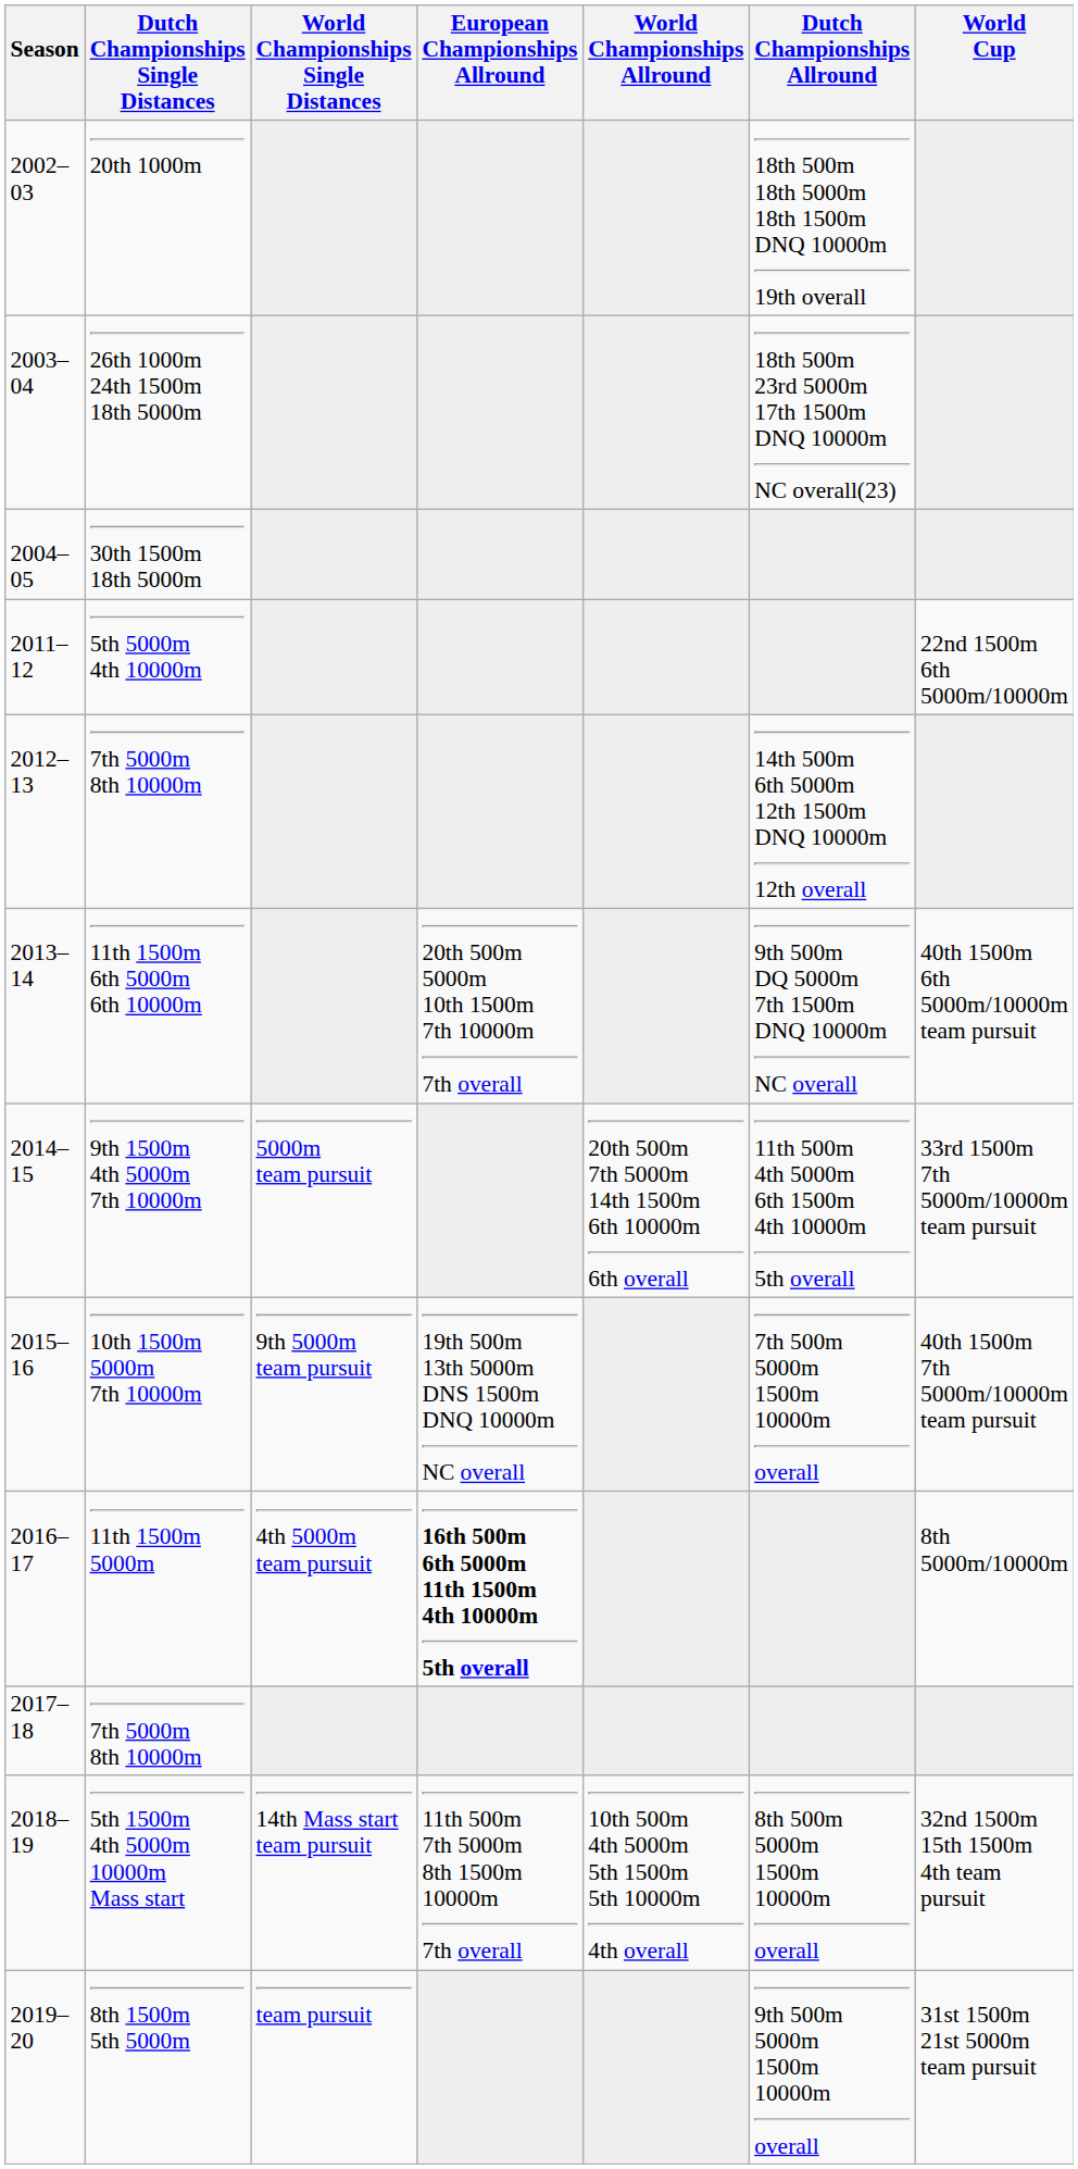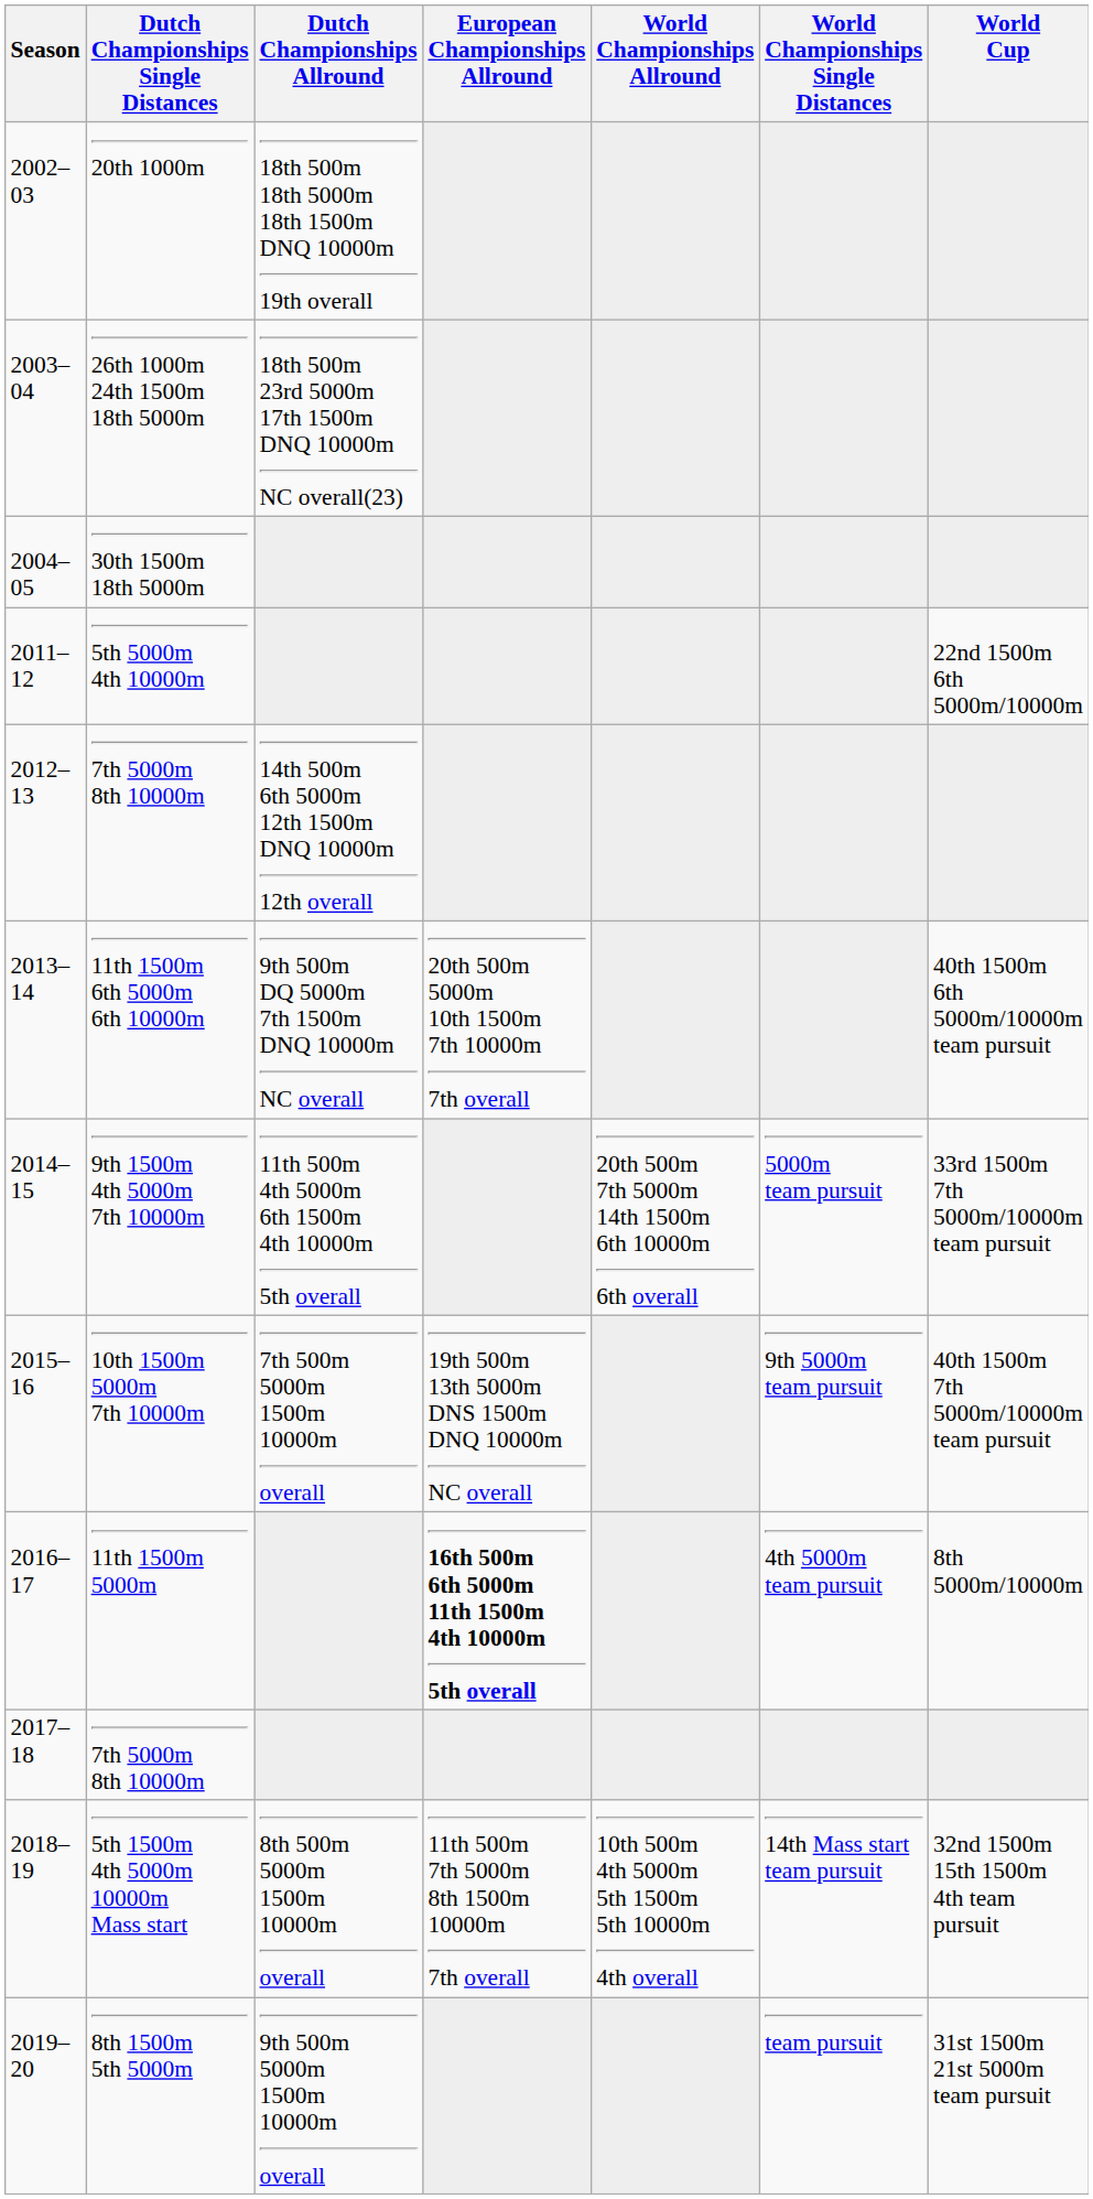 <table class="wikitable">
 <tr style="vertical-align: top;">
 <th><br> Season</th>
 <th><a href='#'>Dutch <br> Championships <br> Single <br> Distances</a></th>
-<th><a href='#'>World <br> Championships <br> Single <br> Distances</a></th>
+<th><a href='#'>Dutch <br> Championships <br> Allround</a></th>
 <th><a href='#'>European <br> Championships <br> Allround</a></th>
 <th><a href='#'>World <br> Championships <br> Allround</a></th>
-<th><a href='#'>Dutch <br> Championships <br> Allround</a></th>
+<th><a href='#'>World <br> Championships <br> Single <br> Distances</a></th>
 <th><a href='#'>World <br> Cup</a></th>
 </tr>
 <tr style="vertical-align: top;">
 <td><br> 2002–03</td>
 <td> <hr> 20th 1000m <br></td>
+<td> <hr> 18th 500m <br> 18th 5000m <br> 18th 1500m <br> DNQ 10000m <hr> 19th overall</td>
 <td bgcolor=#EEEEEE></td>
 <td bgcolor=#EEEEEE></td>
 <td bgcolor=#EEEEEE></td>
-<td> <hr> 18th 500m <br> 18th 5000m <br> 18th 1500m <br> DNQ 10000m <hr> 19th overall</td>
 <td bgcolor=#EEEEEE></td>
 </tr>
 <tr style="vertical-align: top;">
 <td><br> 2003–04</td>
 <td> <hr> 26th 1000m <br> 24th 1500m <br> 18th 5000m</td>
+<td> <hr> 18th 500m <br> 23rd 5000m <br> 17th 1500m <br> DNQ 10000m <hr> NC overall(23)</td>
 <td bgcolor=#EEEEEE></td>
 <td bgcolor=#EEEEEE></td>
 <td bgcolor=#EEEEEE></td>
-<td> <hr> 18th 500m <br> 23rd 5000m <br> 17th 1500m <br> DNQ 10000m <hr> NC overall(23)</td>
 <td bgcolor=#EEEEEE></td>
 </tr>
 <tr style="vertical-align: top;">
 <td><br> 2004–05</td>
 <td> <hr> 30th 1500m <br> 18th 5000m</td>
 <td bgcolor=#EEEEEE></td>
 <td bgcolor=#EEEEEE></td>
 <td bgcolor=#EEEEEE></td>
 <td bgcolor=#EEEEEE></td>
 <td bgcolor=#EEEEEE></td>
 </tr>
 <tr style="vertical-align: top;">
 <td><br> 2011–12</td>
 <td> <hr> 5th <a href='#'>5000m</a> <br> 4th <a href='#'>10000m</a></td>
 <td bgcolor=#EEEEEE></td>
 <td bgcolor=#EEEEEE></td>
 <td bgcolor=#EEEEEE></td>
 <td bgcolor=#EEEEEE></td>
 <td><br> 22nd 1500m <br> 6th 5000m/10000m</td>
 </tr>
 <tr style="vertical-align: top;">
 <td><br> 2012–13</td>
 <td> <hr> 7th <a href='#'>5000m</a> <br> 8th <a href='#'>10000m</a></td>
+<td> <hr> 14th 500m <br> 6th 5000m <br> 12th 1500m <br> DNQ 10000m <hr> 12th <a href='#'>overall</a></td>
 <td bgcolor=#EEEEEE></td>
 <td bgcolor=#EEEEEE></td>
 <td bgcolor=#EEEEEE></td>
-<td> <hr> 14th 500m <br> 6th 5000m <br> 12th 1500m <br> DNQ 10000m <hr> 12th <a href='#'>overall</a></td>
 <td bgcolor=#EEEEEE></td>
 </tr>
 <tr style="vertical-align: top;">
 <td><br> 2013–14</td>
 <td> <hr> 11th <a href='#'>1500m</a> <br> 6th <a href='#'>5000m</a> <br> 6th <a href='#'>10000m</a></td>
-<td bgcolor=#EEEEEE></td>
+<td> <hr> 9th 500m <br> DQ 5000m <br> 7th 1500m <br> DNQ 10000m <hr> NC <a href='#'>overall</a></td>
 <td> <hr> 20th 500m <br>  5000m <br> 10th 1500m <br> 7th 10000m <hr> 7th <a href='#'>overall</a></td>
 <td bgcolor=#EEEEEE></td>
-<td> <hr> 9th 500m <br> DQ 5000m <br> 7th 1500m <br> DNQ 10000m <hr> NC <a href='#'>overall</a></td>
+<td bgcolor=#EEEEEE></td>
 <td><br> 40th 1500m <br> 6th 5000m/10000m <br>  team pursuit</td>
 </tr>
 <tr style="vertical-align: top;">
 <td><br> 2014–15</td>
 <td> <hr> 9th <a href='#'>1500m</a> <br> 4th <a href='#'>5000m</a> <br> 7th <a href='#'>10000m</a></td>
-<td> <hr>  <a href='#'>5000m</a> <br>  <a href='#'>team pursuit</a></td>
+<td> <hr> 11th 500m <br> 4th 5000m <br> 6th 1500m <br> 4th 10000m <hr> 5th <a href='#'>overall</a></td>
 <td bgcolor=#EEEEEE></td>
 <td> <hr> 20th 500m <br> 7th 5000m <br> 14th 1500m <br> 6th 10000m <hr> 6th <a href='#'>overall</a></td>
-<td> <hr> 11th 500m <br> 4th 5000m <br> 6th 1500m <br> 4th 10000m <hr> 5th <a href='#'>overall</a></td>
+<td> <hr>  <a href='#'>5000m</a> <br>  <a href='#'>team pursuit</a></td>
 <td><br> 33rd 1500m <br> 7th 5000m/10000m <br>  team pursuit</td>
 </tr>
 <tr style="vertical-align: top;">
 <td><br> 2015–16</td>
 <td> <hr> 10th <a href='#'>1500m</a> <br>  <a href='#'>5000m</a> <br> 7th <a href='#'>10000m</a></td>
-<td> <hr> 9th <a href='#'>5000m</a> <br>  <a href='#'>team pursuit</a></td>
+<td> <hr> 7th 500m <br>  5000m <br>  1500m <br>  10000m <hr>  <a href='#'>overall</a></td>
 <td> <hr> 19th 500m <br> 13th 5000m <br> DNS 1500m <br> DNQ 10000m <hr> NC <a href='#'>overall</a></td>
 <td bgcolor=#EEEEEE></td>
-<td> <hr> 7th 500m <br>  5000m <br>  1500m <br>  10000m <hr>  <a href='#'>overall</a></td>
+<td> <hr> 9th <a href='#'>5000m</a> <br>  <a href='#'>team pursuit</a></td>
 <td><br> 40th 1500m <br> 7th 5000m/10000m <br>  team pursuit</td>
 </tr>
 <tr style="vertical-align: top;">
 <td><br> 2016–17</td>
 <td> <hr> 11th <a href='#'>1500m</a> <br>  <a href='#'>5000m</a></td>
-<td> <hr> 4th <a href='#'>5000m</a> <br>  <a href='#'>team pursuit</a></td>
+<td bgcolor=#EEEEEE></td>
 <td><strong> <hr> 16th 500m <br> 6th 5000m <br> 11th 1500m <br> 4th 10000m <hr> 5th <a href='#'>overall</a></strong></td>
 <td bgcolor=#EEEEEE></td>
-<td bgcolor=#EEEEEE></td>
+<td> <hr> 4th <a href='#'>5000m</a> <br>  <a href='#'>team pursuit</a></td>
 <td><br> 8th 5000m/10000m</td>
 </tr>
 <tr style="vertical-align: top;">
 <td>2017–18</td>
 <td> <hr> 7th <a href='#'>5000m</a> <br> 8th <a href='#'>10000m</a></td>
 <td bgcolor=#EEEEEE></td>
 <td bgcolor=#EEEEEE></td>
 <td bgcolor=#EEEEEE></td>
 <td bgcolor=#EEEEEE></td>
 <td bgcolor=#EEEEEE></td>
 </tr>
 <tr style="vertical-align: top;">
 <td><br> 2018–19</td>
 <td> <hr> 5th <a href='#'>1500m</a> <br> 4th <a href='#'>5000m</a> <br>  <a href='#'>10000m</a> <br>  <a href='#'>Mass start</a></td>
-<td> <hr> 14th <a href='#'>Mass start</a> <br>  <a href='#'>team pursuit</a></td>
+<td> <hr> 8th 500m <br>  5000m <br>  1500m <br>  10000m <hr>  <a href='#'>overall</a></td>
 <td> <hr> 11th 500m <br> 7th 5000m <br> 8th 1500m <br>  10000m <hr> 7th <a href='#'>overall</a></td>
 <td> <hr> 10th 500m <br> 4th 5000m <br> 5th 1500m <br> 5th 10000m <hr> 4th <a href='#'>overall</a></td>
-<td> <hr> 8th 500m <br>  5000m <br>  1500m <br>  10000m <hr>  <a href='#'>overall</a></td>
+<td> <hr> 14th <a href='#'>Mass start</a> <br>  <a href='#'>team pursuit</a></td>
 <td><br> 32nd 1500m <br> 15th 1500m <br> 4th team pursuit</td>
 </tr>
 <tr style="vertical-align: top;">
 <td><br> 2019–20</td>
 <td> <hr> 8th <a href='#'>1500m</a> <br> 5th <a href='#'>5000m</a></td>
-<td> <hr>  <a href='#'>team pursuit</a></td>
+<td> <hr> 9th 500m <br>  5000m <br>  1500m <br>  10000m <hr>  <a href='#'>overall</a></td>
 <td bgcolor=#EEEEEE></td>
 <td bgcolor=#EEEEEE></td>
-<td> <hr> 9th 500m <br>  5000m <br>  1500m <br>  10000m <hr>  <a href='#'>overall</a></td>
+<td> <hr>  <a href='#'>team pursuit</a></td>
 <td><br> 31st 1500m <br> 21st 5000m <br>  team pursuit</td>
 </tr>
 </table>
